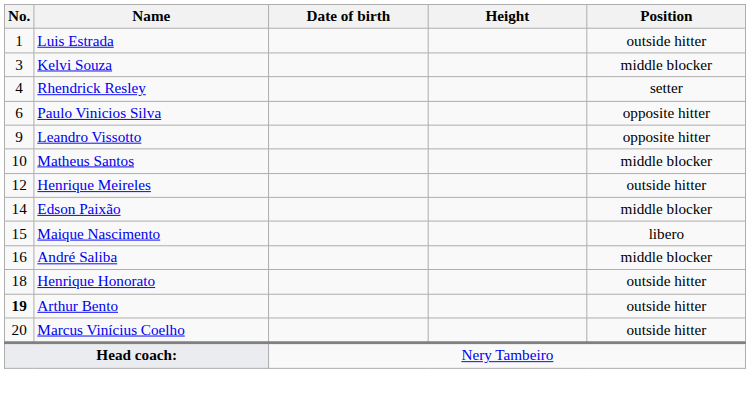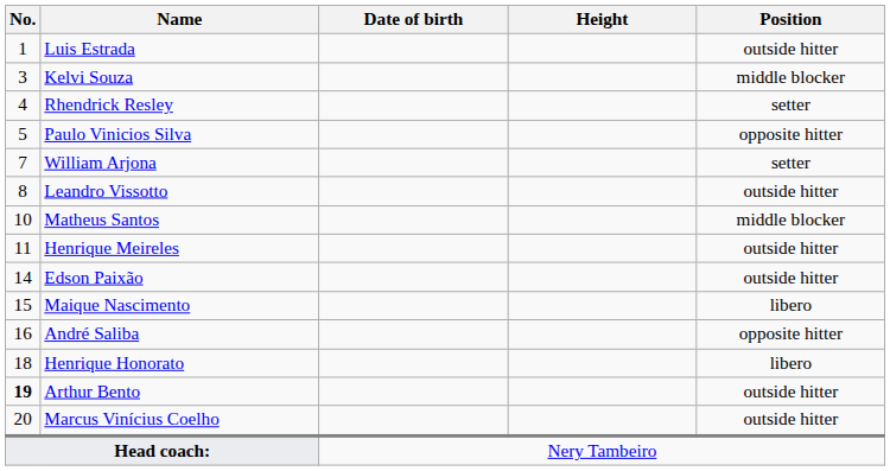 <table class="wikitable sortable" style="font-size:100%; text-align:center">
 <tr>
 <th>No.</th>
 <th style="width:15em">Name</th>
 <th style="width:10em">Date of birth</th>
 <th style="width:10em">Height</th>
 <th style="width:10em">Position</th>
 </tr>
 <tr>
 <td>1</td>
 <td align=left> <a href='#'>Luis Estrada</a></td>
 <td align=right></td>
 <td></td>
 <td>outside hitter</td>
 </tr>
 <tr>
 <td>3</td>
 <td align=left> <a href='#'>Kelvi Souza</a></td>
 <td align=right></td>
 <td></td>
 <td>middle blocker</td>
 </tr>
 <tr>
 <td>4</td>
 <td align=left> <a href='#'>Rhendrick Resley</a></td>
 <td align=right></td>
 <td></td>
 <td>setter</td>
 </tr>
 <tr>
-<td>6</td>
+<td>5</td>
 <td align=left> <a href='#'>Paulo Vinicios Silva</a></td>
 <td align=right></td>
 <td></td>
 <td>opposite hitter</td>
 </tr>
 <tr>
-<td>9</td>
+<td>7</td>
+<td align=left> <a href='#'>William Arjona</a></td>
+<td align=right></td>
+<td></td>
+<td>setter</td>
+</tr>
+<tr>
+<td>8</td>
 <td align=left> <a href='#'>Leandro Vissotto</a></td>
 <td align=right></td>
 <td></td>
-<td>opposite hitter</td>
+<td>outside hitter</td>
 </tr>
 <tr>
 <td>10</td>
 <td align=left> <a href='#'>Matheus Santos</a></td>
 <td align=right></td>
 <td></td>
 <td>middle blocker</td>
 </tr>
 <tr>
-<td>12</td>
+<td>11</td>
 <td align=left> <a href='#'>Henrique Meireles</a></td>
 <td align=right></td>
 <td></td>
 <td>outside hitter</td>
 </tr>
 <tr>
 <td>14</td>
 <td align=left> <a href='#'>Edson Paixão</a></td>
 <td align=right></td>
 <td></td>
-<td>middle blocker</td>
+<td>outside hitter</td>
 </tr>
 <tr>
 <td>15</td>
 <td align=left> <a href='#'>Maique Nascimento</a></td>
 <td align=right></td>
 <td></td>
 <td>libero</td>
 </tr>
 <tr>
 <td>16</td>
 <td align=left> <a href='#'>André Saliba</a></td>
 <td align=right></td>
 <td></td>
-<td>middle blocker</td>
+<td>opposite hitter</td>
 </tr>
 <tr>
 <td>18</td>
 <td align=left> <a href='#'>Henrique Honorato</a></td>
 <td align=right></td>
 <td></td>
-<td>outside hitter</td>
+<td>libero</td>
 </tr>
 <tr>
 <td><strong>19</strong></td>
 <td align=left> <a href='#'>Arthur Bento</a></td>
 <td align=right></td>
 <td></td>
 <td>outside hitter</td>
 </tr>
 <tr>
 <td>20</td>
 <td align=left> <a href='#'>Marcus Vinícius Coelho</a></td>
 <td align=right></td>
 <td></td>
 <td>outside hitter</td>
 </tr>
 <tr style="border-top: 3px solid grey">
 <td colspan=2 style="background:#EAECF0"><strong>Head coach:</strong></td>
 <td colspan=3> <a href='#'>Nery Tambeiro</a></td>
 </tr>
 </table>
